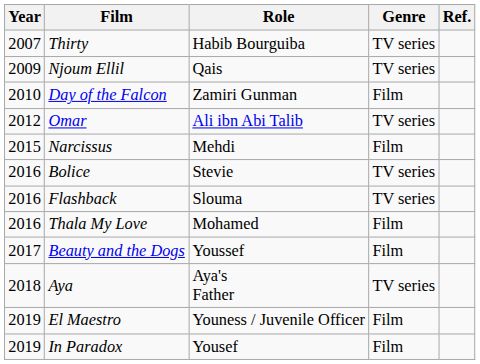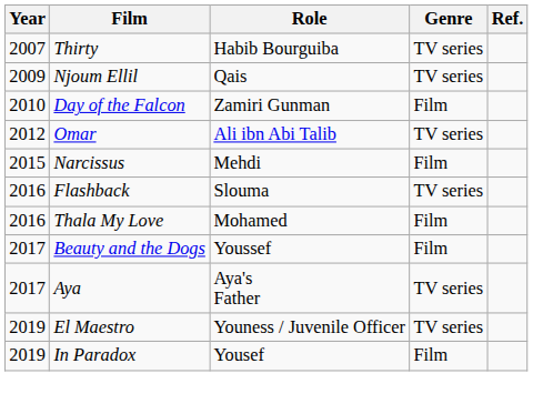 <table class="wikitable">
 <tr>
 <th>Year</th>
 <th>Film</th>
 <th>Role</th>
 <th>Genre</th>
 <th>Ref.</th>
 </tr>
 <tr>
 <td>2007</td>
 <td><em>Thirty</em></td>
 <td>Habib Bourguiba</td>
 <td>TV series</td>
 <td></td>
 </tr>
 <tr>
 <td>2009</td>
 <td><em>Njoum Ellil</em></td>
 <td>Qais</td>
 <td>TV series</td>
 <td></td>
 </tr>
 <tr>
 <td>2010</td>
 <td><em><a href='#'>Day of the Falcon</a></em></td>
 <td>Zamiri Gunman</td>
 <td>Film</td>
 <td></td>
 </tr>
 <tr>
 <td>2012</td>
 <td><em><a href='#'>Omar</a></em></td>
 <td><a href='#'>Ali ibn Abi Talib</a></td>
 <td>TV series</td>
 <td></td>
 </tr>
 <tr>
 <td>2015</td>
 <td><em>Narcissus</em></td>
 <td>Mehdi</td>
 <td>Film</td>
 <td></td>
 </tr>
 <tr>
 <td>2016</td>
-<td><em>Bolice</em></td>
-<td>Stevie</td>
-<td>TV series</td>
-<td></td>
-</tr>
-<tr>
-<td>2016</td>
 <td><em>Flashback</em></td>
 <td>Slouma</td>
 <td>TV series</td>
 <td></td>
 </tr>
 <tr>
 <td>2016</td>
 <td><em>Thala My Love</em></td>
 <td>Mohamed</td>
 <td>Film</td>
 <td></td>
 </tr>
 <tr>
 <td>2017</td>
 <td><em><a href='#'>Beauty and the Dogs</a></em></td>
 <td>Youssef</td>
 <td>Film</td>
 <td></td>
 </tr>
 <tr>
-<td>2018</td>
+<td>2017</td>
 <td><em>Aya</em></td>
 <td>Aya's<br>Father</td>
 <td>TV series</td>
 <td></td>
 </tr>
 <tr>
 <td>2019</td>
 <td><em>El Maestro</em></td>
 <td>Youness / Juvenile Officer</td>
-<td>Film</td>
+<td>TV series</td>
 <td></td>
 </tr>
 <tr>
 <td>2019</td>
 <td><em>In Paradox</em></td>
 <td>Yousef</td>
 <td>Film</td>
 <td></td>
 </tr>
 </table>
